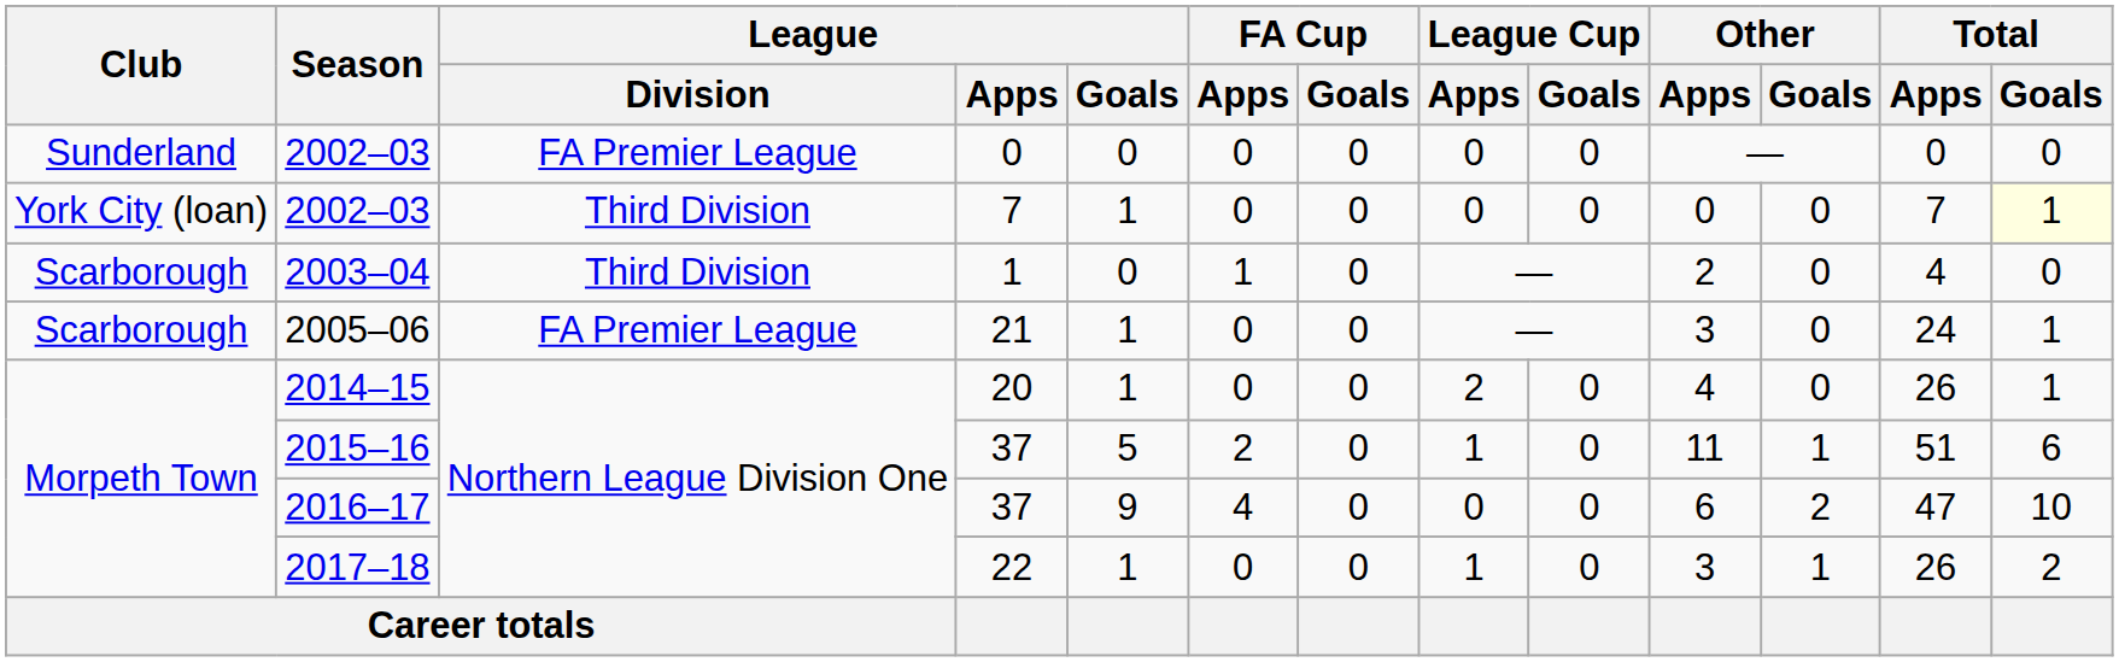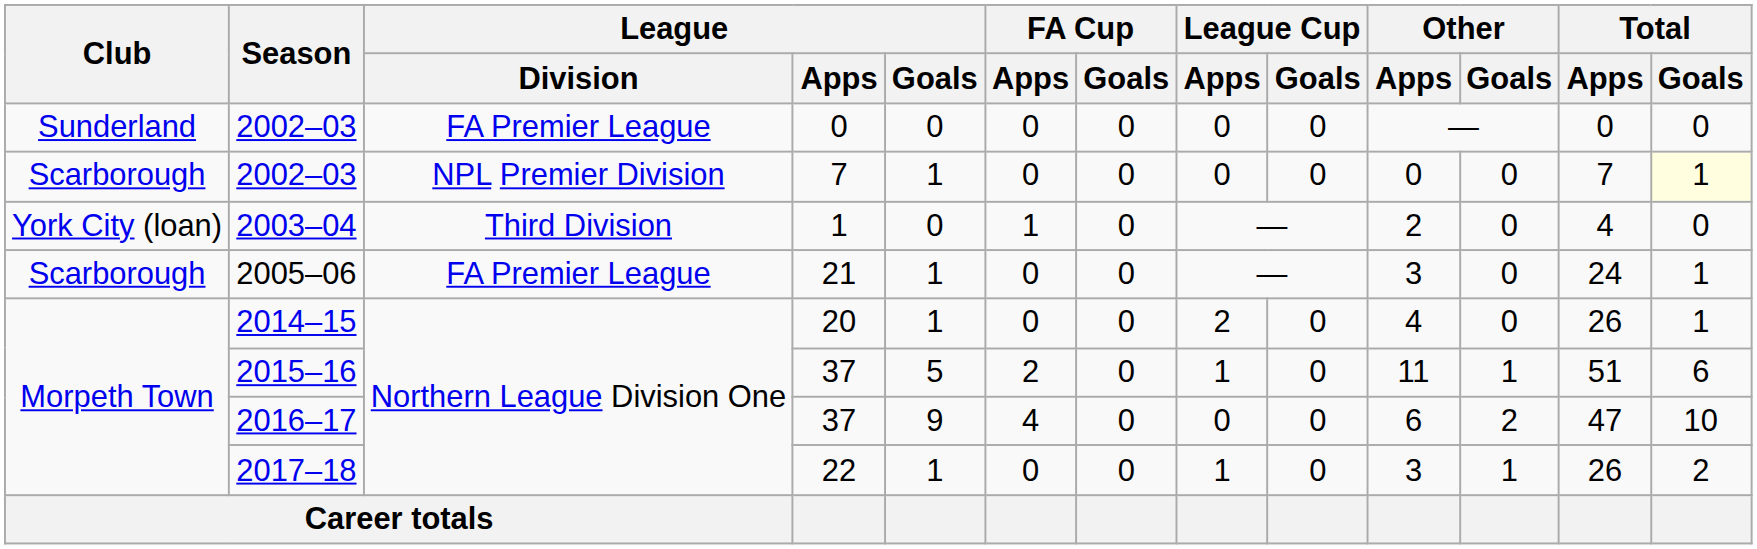 <table class="wikitable" style="text-align: center;">
 <tr>
 <th rowspan="2">Club</th>
 <th rowspan="2">Season</th>
 <th colspan="3">League</th>
 <th colspan="2">FA Cup</th>
 <th colspan="2">League Cup</th>
 <th colspan="2">Other</th>
 <th colspan="2">Total</th>
 </tr>
 <tr>
 <th>Division</th>
 <th>Apps</th>
 <th>Goals</th>
 <th>Apps</th>
 <th>Goals</th>
 <th>Apps</th>
 <th>Goals</th>
 <th>Apps</th>
 <th>Goals</th>
 <th>Apps</th>
 <th>Goals</th>
 </tr>
 <tr>
 <td><a href='#'>Sunderland</a></td>
 <td><a href='#'>2002–03</a></td>
 <td><a href='#'>FA Premier League</a></td>
 <td>0</td>
 <td>0</td>
 <td>0</td>
 <td>0</td>
 <td>0</td>
 <td>0</td>
 <td colspan="2">—</td>
 <td>0</td>
 <td>0</td>
 </tr>
 <tr>
-<td><a href='#'>York City</a> (loan)</td>
+<td><a href='#'>Scarborough</a></td>
 <td><a href='#'>2002–03</a></td>
-<td><a href='#'>Third Division</a></td>
+<td><a href='#'>NPL</a> <a href='#'>Premier Division</a></td>
 <td>7</td>
 <td>1</td>
 <td>0</td>
 <td>0</td>
 <td>0</td>
 <td>0</td>
 <td>0</td>
 <td>0</td>
 <td>7</td>
 <td style="background: lightyellow;">1</td>
 </tr>
 <tr>
-<td><a href='#'>Scarborough</a></td>
+<td><a href='#'>York City</a> (loan)</td>
 <td><a href='#'>2003–04</a></td>
 <td><a href='#'>Third Division</a></td>
 <td>1</td>
 <td>0</td>
 <td>1</td>
 <td>0</td>
 <td colspan="2">—</td>
 <td>2</td>
 <td>0</td>
 <td>4</td>
 <td>0</td>
 </tr>
 <tr>
 <td><a href='#'>Scarborough</a></td>
 <td>2005–06</td>
 <td><a href='#'>FA Premier League</a></td>
 <td>21</td>
 <td>1</td>
 <td>0</td>
 <td>0</td>
 <td colspan="2">—</td>
 <td>3</td>
 <td>0</td>
 <td>24</td>
 <td>1</td>
 </tr>
 <tr>
 <td rowspan=4><a href='#'>Morpeth Town</a></td>
 <td><a href='#'>2014–15</a></td>
 <td rowspan=4><a href='#'>Northern League</a> Division One</td>
 <td>20</td>
 <td>1</td>
 <td>0</td>
 <td>0</td>
 <td>2</td>
 <td>0</td>
 <td>4</td>
 <td>0</td>
 <td>26</td>
 <td>1</td>
 </tr>
 <tr>
 <td><a href='#'>2015–16</a></td>
 <td>37</td>
 <td>5</td>
 <td>2</td>
 <td>0</td>
 <td>1</td>
 <td>0</td>
 <td>11</td>
 <td>1</td>
 <td>51</td>
 <td>6</td>
 </tr>
 <tr>
 <td><a href='#'>2016–17</a></td>
 <td>37</td>
 <td>9</td>
 <td>4</td>
 <td>0</td>
 <td>0</td>
 <td>0</td>
 <td>6</td>
 <td>2</td>
 <td>47</td>
 <td>10</td>
 </tr>
 <tr>
 <td><a href='#'>2017–18</a></td>
 <td>22</td>
 <td>1</td>
 <td>0</td>
 <td>0</td>
 <td>1</td>
 <td>0</td>
 <td>3</td>
 <td>1</td>
 <td>26</td>
 <td>2</td>
 </tr>
 <tr>
 <th colspan="3">Career totals</th>
 <th></th>
 <th></th>
 <th></th>
 <th></th>
 <th></th>
 <th></th>
 <th></th>
 <th></th>
 <th></th>
 <th></th>
 </tr>
 </table>
